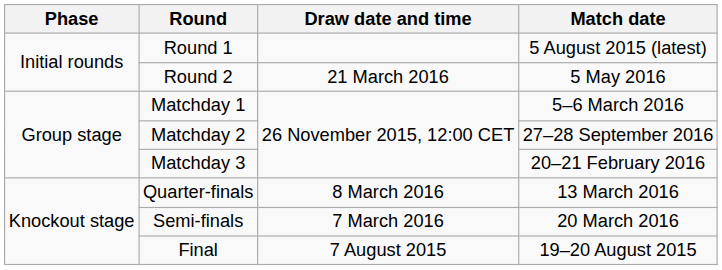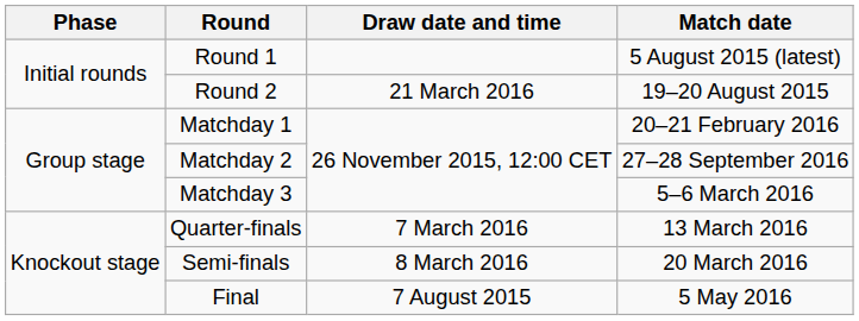 <table class="wikitable" style="text-align:center">
 <tr>
 <th>Phase</th>
 <th>Round</th>
 <th>Draw date and time</th>
 <th>Match date</th>
 </tr>
 <tr>
 <td rowspan=2>Initial rounds</td>
 <td>Round 1</td>
 <td></td>
 <td>5 August 2015 (latest)</td>
 </tr>
 <tr>
 <td>Round 2</td>
 <td>21 March 2016</td>
-<td>5 May 2016</td>
+<td>19–20 August 2015</td>
 </tr>
 <tr>
 <td rowspan=3>Group stage</td>
 <td>Matchday 1</td>
 <td rowspan=3>26 November 2015, 12:00 CET</td>
-<td>5–6 March 2016</td>
+<td>20–21 February 2016</td>
 </tr>
 <tr>
 <td>Matchday 2</td>
 <td>27–28 September 2016</td>
 </tr>
 <tr>
 <td>Matchday 3</td>
-<td>20–21 February 2016</td>
+<td>5–6 March 2016</td>
 </tr>
 <tr>
 <td rowspan=4>Knockout stage</td>
 <td>Quarter-finals</td>
-<td>8 March 2016</td>
+<td>7 March 2016</td>
 <td>13 March 2016</td>
 </tr>
 <tr>
 <td>Semi-finals</td>
-<td>7 March 2016</td>
+<td>8 March 2016</td>
 <td>20 March 2016</td>
 </tr>
 <tr>
 <td>Final</td>
 <td>7 August 2015</td>
-<td>19–20 August 2015</td>
+<td>5 May 2016</td>
 </tr>
 </table>
